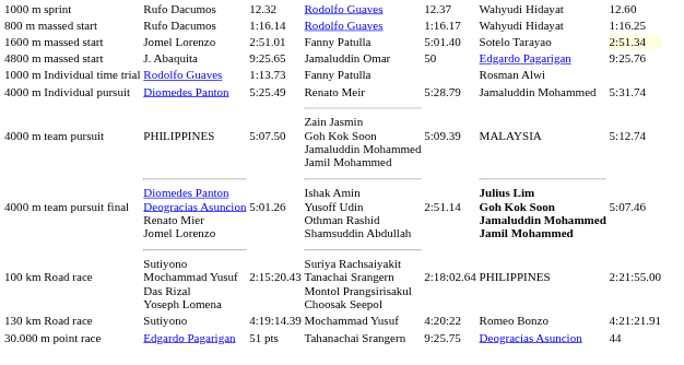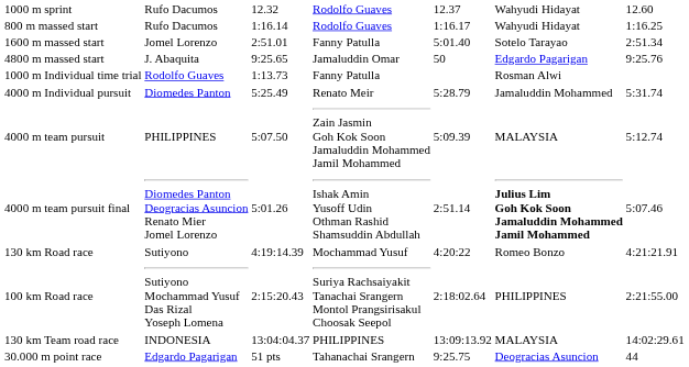 <table>
 <tr>
 <td>1000 m sprint</td>
 <td> Rufo Dacumos</td>
 <td>12.32</td>
 <td> <a href='#'>Rodolfo Guaves</a></td>
 <td>12.37</td>
 <td> Wahyudi Hidayat</td>
 <td>12.60</td>
 </tr>
 <tr>
 <td>800 m massed start</td>
 <td> Rufo Dacumos</td>
 <td>1:16.14</td>
 <td> <a href='#'>Rodolfo Guaves</a></td>
 <td>1:16.17</td>
 <td> Wahyudi Hidayat</td>
 <td>1:16.25</td>
 </tr>
 <tr>
 <td>1600 m massed start</td>
 <td> Jomel Lorenzo</td>
 <td>2:51.01</td>
 <td> Fanny Patulla</td>
 <td>5:01.40</td>
 <td> Sotelo Tarayao</td>
-<td style="background: lightyellow;">2:51.34</td>
+<td>2:51.34</td>
 </tr>
 <tr>
 <td>4800 m massed start</td>
 <td> J. Abaquita</td>
 <td>9:25.65</td>
 <td> Jamaluddin Omar</td>
 <td>50</td>
 <td> <a href='#'>Edgardo Pagarigan</a></td>
 <td>9:25.76</td>
 </tr>
 <tr>
 <td>1000 m Individual time trial</td>
 <td> <a href='#'>Rodolfo Guaves</a></td>
 <td>1:13.73</td>
 <td> Fanny Patulla</td>
 <td></td>
 <td> Rosman Alwi</td>
 <td></td>
 </tr>
 <tr>
 <td>4000 m Individual pursuit</td>
 <td> <a href='#'>Diomedes Panton</a></td>
 <td>5:25.49</td>
 <td> Renato Meir</td>
 <td>5:28.79</td>
 <td> Jamaluddin Mohammed</td>
 <td>5:31.74</td>
 </tr>
 <tr>
 <td>4000 m team pursuit</td>
 <td> PHILIPPINES</td>
 <td>5:07.50</td>
 <td> <hr> Zain Jasmin<br>Goh Kok Soon<br>Jamaluddin Mohammed<br>Jamil Mohammed</td>
 <td>5:09.39</td>
 <td> MALAYSIA</td>
 <td>5:12.74</td>
 </tr>
 <tr>
 <td>4000 m team pursuit final</td>
 <td> <hr> <a href='#'>Diomedes Panton</a><br><a href='#'>Deogracias Asuncion</a><br>Renato Mier<br>Jomel Lorenzo</td>
 <td>5:01.26</td>
 <td> <hr> Ishak Amin<br>Yusoff Udin<br>Othman Rashid<br>Shamsuddin Abdullah</td>
 <td>2:51.14</td>
 <td><strong> <hr> Julius Lim<br>Goh Kok Soon<br>Jamaluddin Mohammed<br>Jamil Mohammed</strong></td>
 <td>5:07.46</td>
 </tr>
 <tr>
+<td>130 km Road race</td>
+<td> Sutiyono</td>
+<td>4:19:14.39</td>
+<td> Mochammad Yusuf</td>
+<td>4:20:22</td>
+<td> Romeo Bonzo</td>
+<td>4:21:21.91</td>
+</tr>
+<tr>
 <td>100 km Road race</td>
 <td> <hr> Sutiyono<br>Mochammad Yusuf<br>Das Rizal<br>Yoseph Lomena</td>
 <td>2:15:20.43</td>
 <td> <hr> Suriya Rachsaiyakit<br>Tanachai Srangern<br>Montol Prangsirisakul<br>Choosak Seepol</td>
 <td>2:18:02.64</td>
 <td> PHILIPPINES</td>
 <td>2:21:55.00</td>
 </tr>
 <tr>
-<td>130 km Road race</td>
-<td> Sutiyono</td>
-<td>4:19:14.39</td>
-<td> Mochammad Yusuf</td>
-<td>4:20:22</td>
-<td> Romeo Bonzo</td>
-<td>4:21:21.91</td>
+<td>130 km Team road race</td>
+<td> INDONESIA</td>
+<td>13:04:04.37</td>
+<td> PHILIPPINES</td>
+<td>13:09:13.92</td>
+<td> MALAYSIA</td>
+<td>14:02:29.61</td>
 </tr>
 <tr>
 <td>30.000 m point race</td>
 <td> <a href='#'>Edgardo Pagarigan</a></td>
 <td>51 pts</td>
 <td> Tahanachai Srangern</td>
 <td>9:25.75</td>
 <td> <a href='#'>Deogracias Asuncion</a></td>
 <td>44</td>
 </tr>
 </table>
